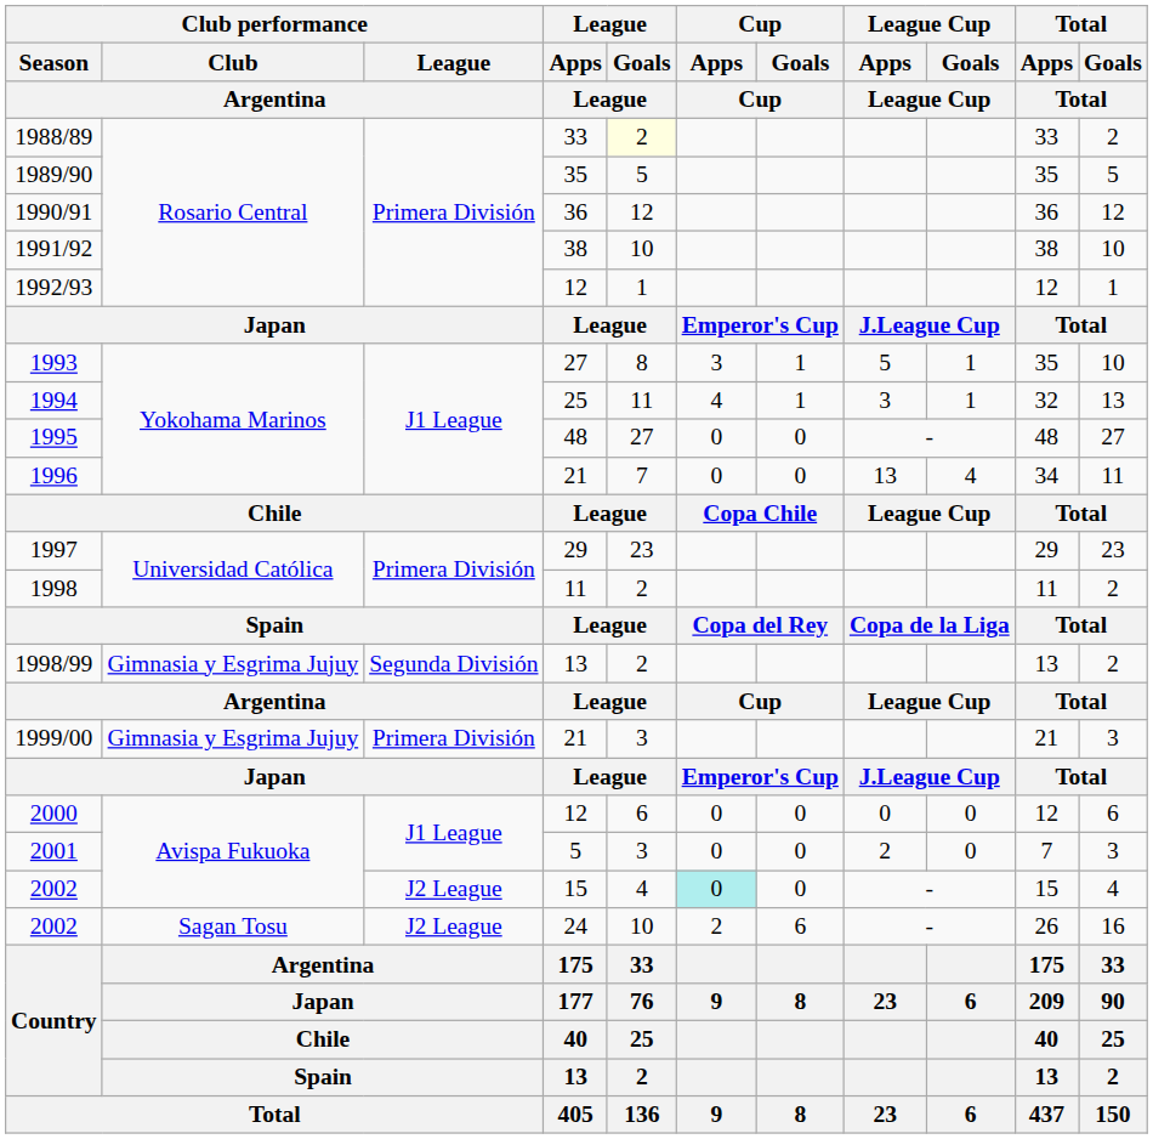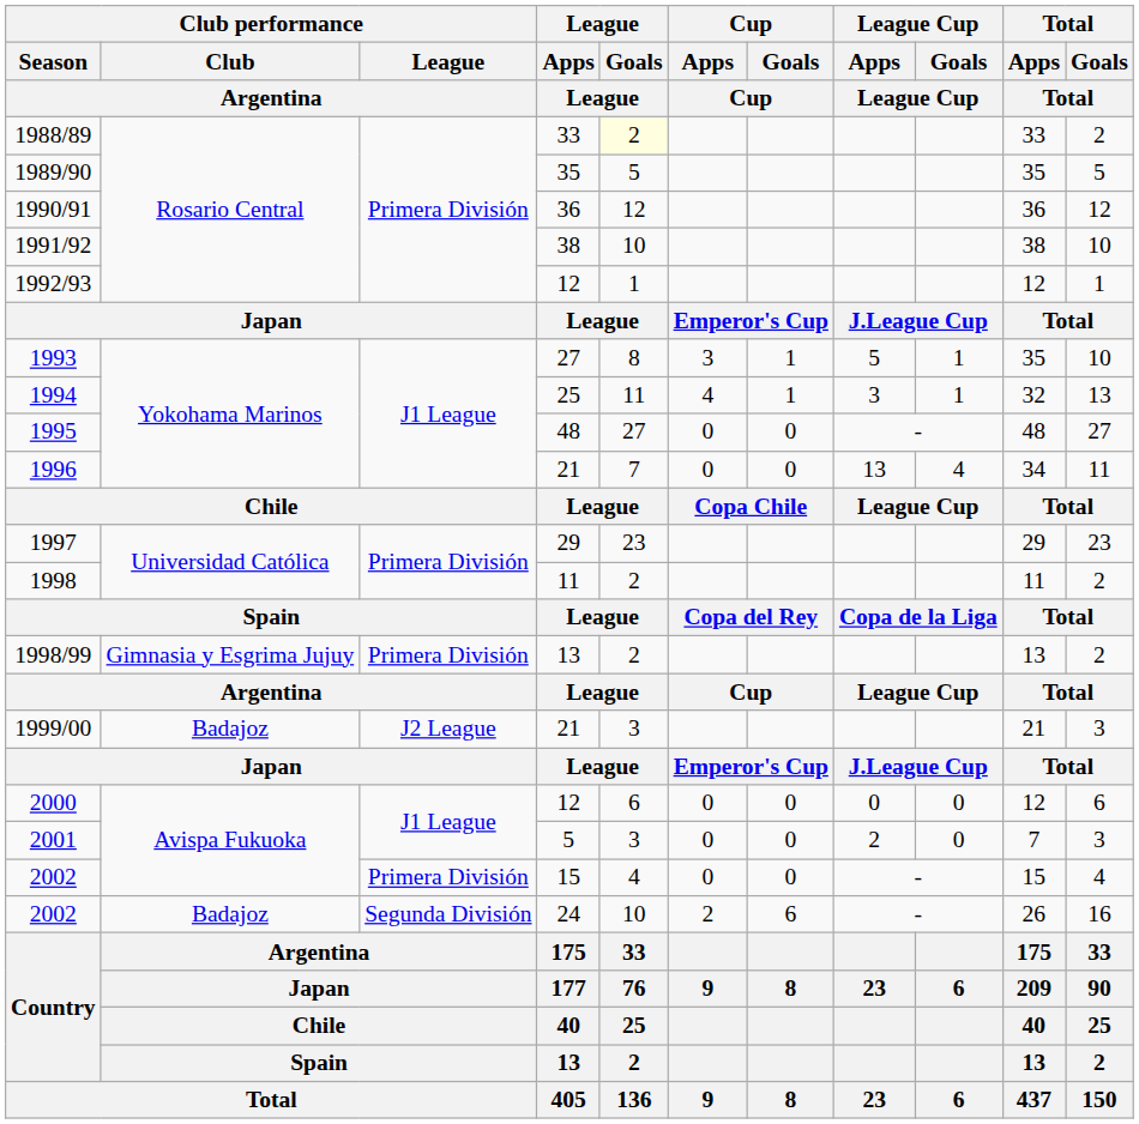 <table class="wikitable" style="text-align:center;">
 <tr>
 <th colspan=3>Club performance</th>
 <th colspan=2>League</th>
 <th colspan=2>Cup</th>
 <th colspan=2>League Cup</th>
 <th colspan=2>Total</th>
 </tr>
 <tr>
 <th>Season</th>
 <th>Club</th>
 <th>League</th>
 <th>Apps</th>
 <th>Goals</th>
 <th>Apps</th>
 <th>Goals</th>
 <th>Apps</th>
 <th>Goals</th>
 <th>Apps</th>
 <th>Goals</th>
 </tr>
 <tr>
 <th colspan=3>Argentina</th>
 <th colspan=2>League</th>
 <th colspan=2>Cup</th>
 <th colspan=2>League Cup</th>
 <th colspan=2>Total</th>
 </tr>
 <tr>
 <td>1988/89</td>
 <td rowspan="5"><a href='#'>Rosario Central</a></td>
 <td rowspan="5"><a href='#'>Primera División</a></td>
 <td>33</td>
 <td style="background: lightyellow;">2</td>
 <td></td>
 <td></td>
 <td></td>
 <td></td>
 <td>33</td>
 <td>2</td>
 </tr>
 <tr>
 <td>1989/90</td>
 <td>35</td>
 <td>5</td>
 <td></td>
 <td></td>
 <td></td>
 <td></td>
 <td>35</td>
 <td>5</td>
 </tr>
 <tr>
 <td>1990/91</td>
 <td>36</td>
 <td>12</td>
 <td></td>
 <td></td>
 <td></td>
 <td></td>
 <td>36</td>
 <td>12</td>
 </tr>
 <tr>
 <td>1991/92</td>
 <td>38</td>
 <td>10</td>
 <td></td>
 <td></td>
 <td></td>
 <td></td>
 <td>38</td>
 <td>10</td>
 </tr>
 <tr>
 <td>1992/93</td>
 <td>12</td>
 <td>1</td>
 <td></td>
 <td></td>
 <td></td>
 <td></td>
 <td>12</td>
 <td>1</td>
 </tr>
 <tr>
 <th colspan=3>Japan</th>
 <th colspan=2>League</th>
 <th colspan=2><a href='#'>Emperor's Cup</a></th>
 <th colspan=2><a href='#'>J.League Cup</a></th>
 <th colspan=2>Total</th>
 </tr>
 <tr>
 <td><a href='#'>1993</a></td>
 <td rowspan="4"><a href='#'>Yokohama Marinos</a></td>
 <td rowspan="4"><a href='#'>J1 League</a></td>
 <td>27</td>
 <td>8</td>
 <td>3</td>
 <td>1</td>
 <td>5</td>
 <td>1</td>
 <td>35</td>
 <td>10</td>
 </tr>
 <tr>
 <td><a href='#'>1994</a></td>
 <td>25</td>
 <td>11</td>
 <td>4</td>
 <td>1</td>
 <td>3</td>
 <td>1</td>
 <td>32</td>
 <td>13</td>
 </tr>
 <tr>
 <td><a href='#'>1995</a></td>
 <td>48</td>
 <td>27</td>
 <td>0</td>
 <td>0</td>
 <td colspan="2">-</td>
 <td>48</td>
 <td>27</td>
 </tr>
 <tr>
 <td><a href='#'>1996</a></td>
 <td>21</td>
 <td>7</td>
 <td>0</td>
 <td>0</td>
 <td>13</td>
 <td>4</td>
 <td>34</td>
 <td>11</td>
 </tr>
 <tr>
 <th colspan=3>Chile</th>
 <th colspan=2>League</th>
 <th colspan=2><a href='#'>Copa Chile</a></th>
 <th colspan=2>League Cup</th>
 <th colspan=2>Total</th>
 </tr>
 <tr>
 <td>1997</td>
 <td rowspan="2"><a href='#'>Universidad Católica</a></td>
 <td rowspan="2"><a href='#'>Primera División</a></td>
 <td>29</td>
 <td>23</td>
 <td></td>
 <td></td>
 <td></td>
 <td></td>
 <td>29</td>
 <td>23</td>
 </tr>
 <tr>
 <td>1998</td>
 <td>11</td>
 <td>2</td>
 <td></td>
 <td></td>
 <td></td>
 <td></td>
 <td>11</td>
 <td>2</td>
 </tr>
 <tr>
 <th colspan=3>Spain</th>
 <th colspan=2>League</th>
 <th colspan=2><a href='#'>Copa del Rey</a></th>
 <th colspan=2><a href='#'>Copa de la Liga</a></th>
 <th colspan=2>Total</th>
 </tr>
 <tr>
 <td>1998/99</td>
 <td><a href='#'>Gimnasia y Esgrima Jujuy</a></td>
-<td><a href='#'>Segunda División</a></td>
+<td><a href='#'>Primera División</a></td>
 <td>13</td>
 <td>2</td>
 <td></td>
 <td></td>
 <td></td>
 <td></td>
 <td>13</td>
 <td>2</td>
 </tr>
 <tr>
 <th colspan=3>Argentina</th>
 <th colspan=2>League</th>
 <th colspan=2>Cup</th>
 <th colspan=2>League Cup</th>
 <th colspan=2>Total</th>
 </tr>
 <tr>
 <td>1999/00</td>
-<td><a href='#'>Gimnasia y Esgrima Jujuy</a></td>
-<td><a href='#'>Primera División</a></td>
+<td><a href='#'>Badajoz</a></td>
+<td><a href='#'>J2 League</a></td>
 <td>21</td>
 <td>3</td>
 <td></td>
 <td></td>
 <td></td>
 <td></td>
 <td>21</td>
 <td>3</td>
 </tr>
 <tr>
 <th colspan=3>Japan</th>
 <th colspan=2>League</th>
 <th colspan=2><a href='#'>Emperor's Cup</a></th>
 <th colspan=2><a href='#'>J.League Cup</a></th>
 <th colspan=2>Total</th>
 </tr>
 <tr>
 <td><a href='#'>2000</a></td>
 <td rowspan="3"><a href='#'>Avispa Fukuoka</a></td>
 <td rowspan="2"><a href='#'>J1 League</a></td>
 <td>12</td>
 <td>6</td>
 <td>0</td>
 <td>0</td>
 <td>0</td>
 <td>0</td>
 <td>12</td>
 <td>6</td>
 </tr>
 <tr>
 <td><a href='#'>2001</a></td>
 <td>5</td>
 <td>3</td>
 <td>0</td>
 <td>0</td>
 <td>2</td>
 <td>0</td>
 <td>7</td>
 <td>3</td>
 </tr>
 <tr>
 <td><a href='#'>2002</a></td>
-<td><a href='#'>J2 League</a></td>
+<td><a href='#'>Primera División</a></td>
 <td>15</td>
 <td>4</td>
-<td style="background: paleturquoise;">0</td>
+<td>0</td>
 <td>0</td>
 <td colspan="2">-</td>
 <td>15</td>
 <td>4</td>
 </tr>
 <tr>
 <td><a href='#'>2002</a></td>
-<td><a href='#'>Sagan Tosu</a></td>
-<td><a href='#'>J2 League</a></td>
+<td><a href='#'>Badajoz</a></td>
+<td><a href='#'>Segunda División</a></td>
 <td>24</td>
 <td>10</td>
 <td>2</td>
 <td>6</td>
 <td colspan="2">-</td>
 <td>26</td>
 <td>16</td>
 </tr>
 <tr>
 <th rowspan=4>Country</th>
 <th colspan=2>Argentina</th>
 <th>175</th>
 <th>33</th>
 <th></th>
 <th></th>
 <th></th>
 <th></th>
 <th>175</th>
 <th>33</th>
 </tr>
 <tr>
 <th colspan=2>Japan</th>
 <th>177</th>
 <th>76</th>
 <th>9</th>
 <th>8</th>
 <th>23</th>
 <th>6</th>
 <th>209</th>
 <th>90</th>
 </tr>
 <tr>
 <th colspan=2>Chile</th>
 <th>40</th>
 <th>25</th>
 <th></th>
 <th></th>
 <th></th>
 <th></th>
 <th>40</th>
 <th>25</th>
 </tr>
 <tr>
 <th colspan=2>Spain</th>
 <th>13</th>
 <th>2</th>
 <th></th>
 <th></th>
 <th></th>
 <th></th>
 <th>13</th>
 <th>2</th>
 </tr>
 <tr>
 <th colspan=3>Total</th>
 <th>405</th>
 <th>136</th>
 <th>9</th>
 <th>8</th>
 <th>23</th>
 <th>6</th>
 <th>437</th>
 <th>150</th>
 </tr>
 </table>
